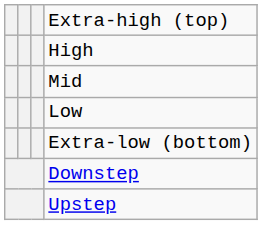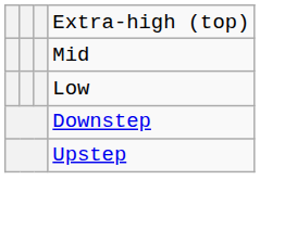 <table class="wikitable" style="margin-right:1.5em">
 <tr>
 <th style="font-weight: normal; font-size: x-large;"></th>
 <th style="font-weight: normal; font-size: x-large;"></th>
 <th style="font-weight: normal; font-size: x-large;"></th>
 <td>Extra-high (top)</td>
-</tr>
-<tr>
-<th style="font-weight: normal; font-size: x-large;"></th>
-<th style="font-weight: normal; font-size: x-large;"></th>
-<th style="font-weight: normal; font-size: x-large;"></th>
-<td>High</td>
 </tr>
 <tr>
 <th style="font-weight: normal; font-size: x-large;"></th>
 <th style="font-weight: normal; font-size: x-large;"></th>
 <th style="font-weight: normal; font-size: x-large;"></th>
 <td>Mid</td>
 </tr>
 <tr>
 <th style="font-weight: normal; font-size: x-large;"></th>
 <th style="font-weight: normal; font-size: x-large;"></th>
 <th style="font-weight: normal; font-size: x-large;"></th>
 <td>Low</td>
 </tr>
 <tr>
-<th style="font-weight: normal; font-size: x-large;"></th>
-<th style="font-weight: normal; font-size: x-large;"></th>
-<th style="font-weight: normal; font-size: x-large;"></th>
-<td>Extra-low (bottom)</td>
-</tr>
-<tr>
 <th colspan="3" style="font-weight: normal; font-size: x-large;"></th>
 <td><a href='#'>Downstep</a></td>
 </tr>
 <tr>
 <th colspan="3" style="font-weight: normal; font-size: x-large;"></th>
 <td><a href='#'>Upstep</a></td>
 </tr>
 </table>
